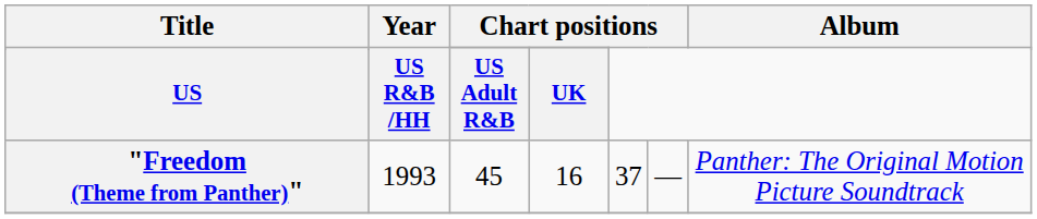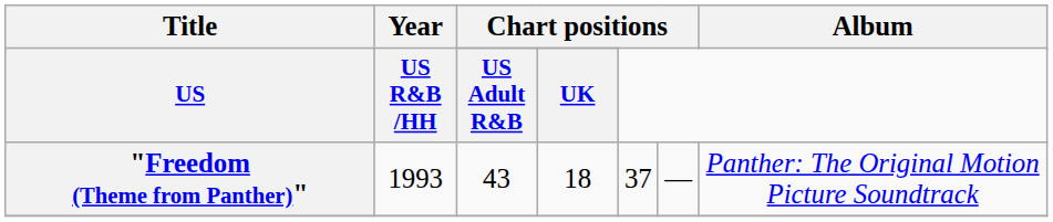 <table class="wikitable plainrowheaders" style="text-align:center;" border="1">
 <tr>
 <th scope="col" rowspan="2" style="width:13em;">Title</th>
 <th scope="col" rowspan="2">Year</th>
 <th scope="col" colspan="4">Chart positions</th>
 <th rowspan="2">Album</th>
 </tr>
 <tr>
 </tr>
 <tr>
 <th scope="col" style="width:3em;font-size:85%;"><a href='#'>US</a><br></th>
 <th scope="col" style="width:3em;font-size:85%;"><a href='#'>US<br>R&B<br>/HH</a><br></th>
 <th scope="col" style="width:3em;font-size:85%;"><a href='#'>US<br>Adult R&B</a><br></th>
 <th scope="col" style="width:3em;font-size:85%;"><a href='#'>UK</a><br></th>
 </tr>
 <tr>
 <th scope="row">"<a href='#'>Freedom <br><small>(Theme from Panther)</small></a>"</th>
 <td>1993</td>
-<td>45</td>
-<td>16</td>
+<td>43</td>
+<td>18</td>
 <td>37</td>
 <td>—</td>
 <td><em><a href='#'>Panther: The Original Motion Picture Soundtrack</a></em></td>
 </tr>
 <tr>
 </tr>
 </table>
